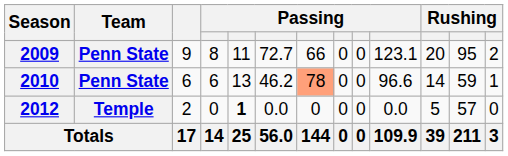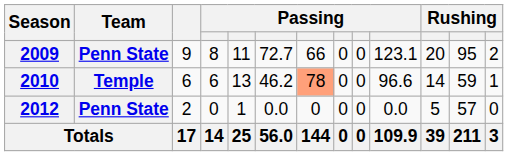 <table class="wikitable" style="text-align:center;">
 <tr>
 <th rowspan="2">Season</th>
 <th rowspan="2">Team</th>
 <th rowspan="2"></th>
 <th colspan="7">Passing</th>
 <th colspan="3">Rushing</th>
 </tr>
 <tr>
 <th></th>
 <th></th>
 <th></th>
 <th></th>
 <th></th>
 <th></th>
 <th></th>
 <th></th>
 <th></th>
 <th></th>
 </tr>
 <tr>
 <th><a href='#'>2009</a></th>
 <th><a href='#'>Penn State</a></th>
 <td>9</td>
 <td>8</td>
 <td>11</td>
 <td>72.7</td>
 <td>66</td>
 <td>0</td>
 <td>0</td>
 <td>123.1</td>
 <td>20</td>
 <td>95</td>
 <td>2</td>
 </tr>
 <tr>
 <th><a href='#'>2010</a></th>
-<th><a href='#'>Penn State</a></th>
+<th><a href='#'>Temple</a></th>
 <td>6</td>
 <td>6</td>
 <td>13</td>
 <td>46.2</td>
 <td style="background: lightsalmon;">78</td>
 <td>0</td>
 <td>0</td>
 <td>96.6</td>
 <td>14</td>
 <td>59</td>
 <td>1</td>
 </tr>
 <tr>
 <th><a href='#'>2012</a></th>
-<th><a href='#'>Temple</a></th>
+<th><a href='#'>Penn State</a></th>
 <td>2</td>
 <td>0</td>
-<td><strong>1</strong></td>
+<td>1</td>
 <td>0.0</td>
 <td>0</td>
 <td>0</td>
 <td>0</td>
 <td>0.0</td>
 <td>5</td>
 <td>57</td>
 <td>0</td>
 </tr>
 <tr>
 <th colspan="2">Totals</th>
 <th>17</th>
 <th>14</th>
 <th>25</th>
 <th>56.0</th>
 <th>144</th>
 <th>0</th>
 <th>0</th>
 <th>109.9</th>
 <th>39</th>
 <th>211</th>
 <th>3</th>
 </tr>
 </table>
